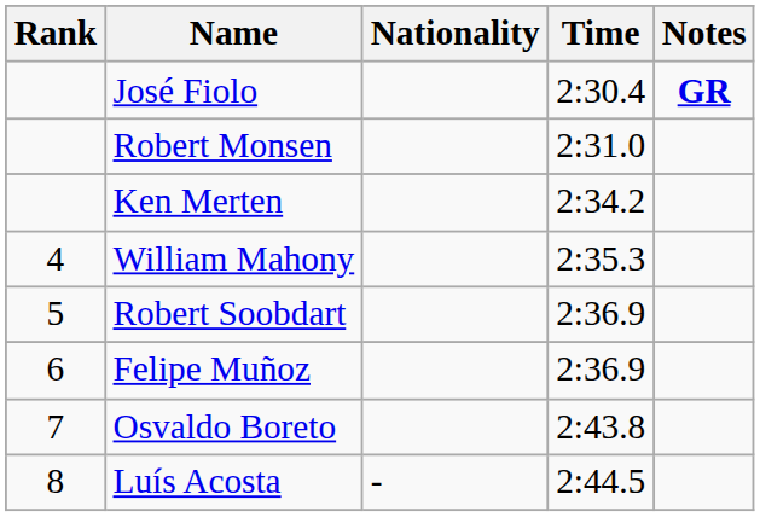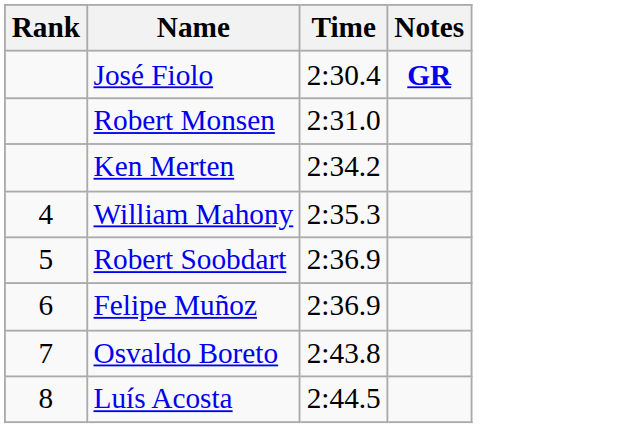 <table class="wikitable sortable" style="text-align:center">
 <tr>
 <th>Rank</th>
 <th>Name</th>
-<th>Nationality</th>
 <th>Time</th>
 <th>Notes</th>
 </tr>
 <tr>
 <td></td>
 <td align=left><a href='#'>José Fiolo</a></td>
-<td align=left></td>
 <td>2:30.4</td>
 <td><strong><a href='#'>GR</a></strong></td>
 </tr>
 <tr>
 <td></td>
 <td align=left><a href='#'>Robert Monsen</a></td>
-<td align=left></td>
 <td>2:31.0</td>
 <td></td>
 </tr>
 <tr>
 <td></td>
 <td align=left><a href='#'>Ken Merten</a></td>
-<td align=left></td>
 <td>2:34.2</td>
 <td></td>
 </tr>
 <tr>
 <td>4</td>
 <td align=left><a href='#'>William Mahony</a></td>
-<td align=left></td>
 <td>2:35.3</td>
 <td></td>
 </tr>
 <tr>
 <td>5</td>
 <td align=left><a href='#'>Robert Soobdart</a></td>
-<td align=left></td>
 <td>2:36.9</td>
 <td></td>
 </tr>
 <tr>
 <td>6</td>
 <td align=left><a href='#'>Felipe Muñoz</a></td>
-<td align=left></td>
 <td>2:36.9</td>
 <td></td>
 </tr>
 <tr>
 <td>7</td>
 <td align=left><a href='#'>Osvaldo Boreto</a></td>
-<td align=left></td>
 <td>2:43.8</td>
 <td></td>
 </tr>
 <tr>
 <td>8</td>
 <td align=left><a href='#'>Luís Acosta</a></td>
-<td align=left>-</td>
 <td>2:44.5</td>
 <td></td>
 </tr>
 </table>
